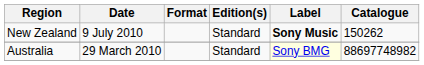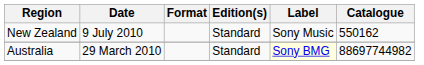 <table class="wikitable plainrowheaders">
 <tr>
 <th scope="col">Region</th>
 <th scope="col">Date</th>
 <th scope="col">Format</th>
 <th scope="col">Edition(s)</th>
 <th scope="col">Label</th>
 <th scope="col">Catalogue</th>
 </tr>
 <tr>
 <td>New Zealand</td>
 <td>9 July 2010 </td>
 <td></td>
 <td>Standard</td>
-<td><strong>Sony Music</strong></td>
-<td>150262</td>
+<td>Sony Music</td>
+<td>550162</td>
 </tr>
 <tr>
 </tr>
 <tr>
 <td>Australia</td>
 <td>29 March 2010</td>
 <td></td>
 <td>Standard</td>
 <td style="background: lightyellow;"><a href='#'>Sony BMG</a></td>
-<td>88697748982</td>
+<td>88697744982</td>
 </tr>
 <tr>
 </tr>
 </table>
